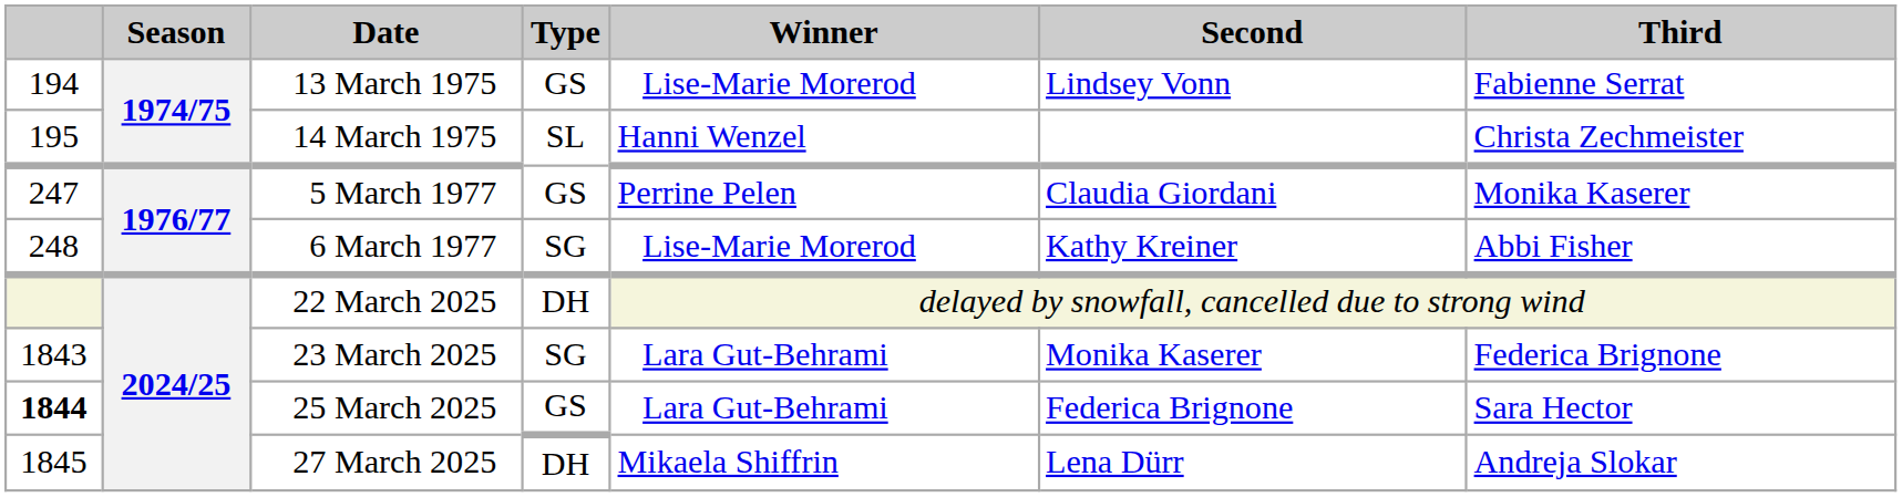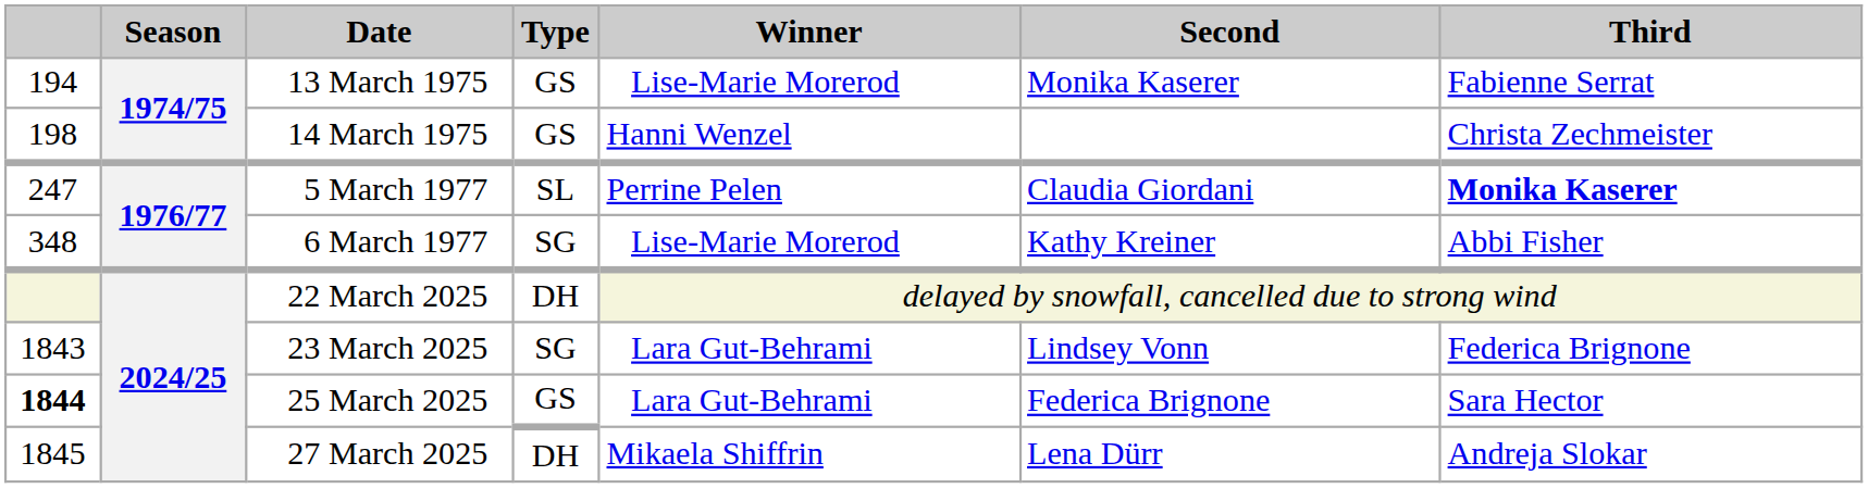 <table class="wikitable plainrowheaders" style="background:#fff; font-size:86%; line-height:15px; border:grey solid 1px; border-collapse:collapse;">
 <tr>
 <th style="background-color: #ccc;" width="33"></th>
 <th style="background-color: #ccc;" width="55">Season</th>
 <th style="background-color: #ccc;" width="105">Date</th>
 <th style="background-color: #ccc;" width="30">Type</th>
 <th style="background:#ccc;" width="170">Winner</th>
 <th style="background:#ccc;" width="170">Second</th>
 <th style="background:#ccc;" width="170">Third</th>
 </tr>
 <tr>
 <td align=center>194</td>
 <th rowspan=2><a href='#'>1974/75</a></th>
 <td align=right>13 March 1975  </td>
 <td align=center>GS</td>
 <td>   <a href='#'>Lise-Marie Morerod</a></td>
-<td> <a href='#'>Lindsey Vonn</a></td>
+<td> <a href='#'>Monika Kaserer</a></td>
 <td> <a href='#'>Fabienne Serrat</a></td>
 </tr>
 <tr>
-<td align=center>195</td>
+<td align=center>198</td>
 <td align=right>14 March 1975  </td>
-<td align=center>SL</td>
+<td align=center>GS</td>
 <td> <a href='#'>Hanni Wenzel</a></td>
 <td></td>
 <td> <a href='#'>Christa Zechmeister</a></td>
 </tr>
 <tr>
 <td align=center style="border-top-width:3px">247</td>
 <th rowspan=2 style="border-top-width:3px"><a href='#'>1976/77</a></th>
 <td style="border-top-width:3px" align=right>5 March 1977  </td>
-<td align=center>GS</td>
+<td style="border-top-width:3px" align=center>SL</td>
 <td style="border-top-width:3px"> <a href='#'>Perrine Pelen</a></td>
 <td style="border-top-width:3px"> <a href='#'>Claudia Giordani</a></td>
-<td style="border-top-width:3px"> <a href='#'>Monika Kaserer</a></td>
+<td style="border-top-width:3px"><strong> <a href='#'>Monika Kaserer</a></strong></td>
 </tr>
 <tr>
-<td align=center>248</td>
+<td align=center>348</td>
 <td align=right>6 March 1977  </td>
 <td align=center>SG</td>
 <td>   <a href='#'>Lise-Marie Morerod</a></td>
 <td> <a href='#'>Kathy Kreiner</a></td>
 <td> <a href='#'>Abbi Fisher</a></td>
 </tr>
 <tr>
 <td bgcolor=#F5F5DC style="border-top-width:3px"></td>
 <th bgcolor=gainsboro align=center rowspan=4 style="border-top-width:3px"><a href='#'>2024/25</a></th>
 <td align=right style="border-top-width:3px">22 March 2025  </td>
 <td align=center style="border-top-width:3px">DH</td>
 <td colspan=3 bgcolor=#F5F5DC align=center style="border-top-width:3px"><em>delayed by snowfall, cancelled due to strong wind</em></td>
 </tr>
 <tr>
 <td align=center>1843</td>
 <td align=right>23  March 2025  </td>
 <td align=center>SG</td>
 <td>   <a href='#'>Lara Gut-Behrami</a></td>
-<td> <a href='#'>Monika Kaserer</a></td>
+<td> <a href='#'>Lindsey Vonn</a></td>
 <td> <a href='#'>Federica Brignone</a></td>
 </tr>
 <tr>
 <td align=center><strong>1844</strong></td>
 <td align=right>25 March 2025  </td>
 <td align=center>GS</td>
 <td>   <a href='#'>Lara Gut-Behrami</a></td>
 <td> <a href='#'>Federica Brignone</a></td>
 <td> <a href='#'>Sara Hector</a></td>
 </tr>
 <tr>
 <td align=center>1845</td>
 <td align=right>27 March 2025  </td>
 <td align=center style="border-top-width:3px">DH</td>
 <td> <a href='#'>Mikaela Shiffrin</a></td>
 <td> <a href='#'>Lena Dürr</a></td>
 <td> <a href='#'>Andreja Slokar</a></td>
 </tr>
 </table>
